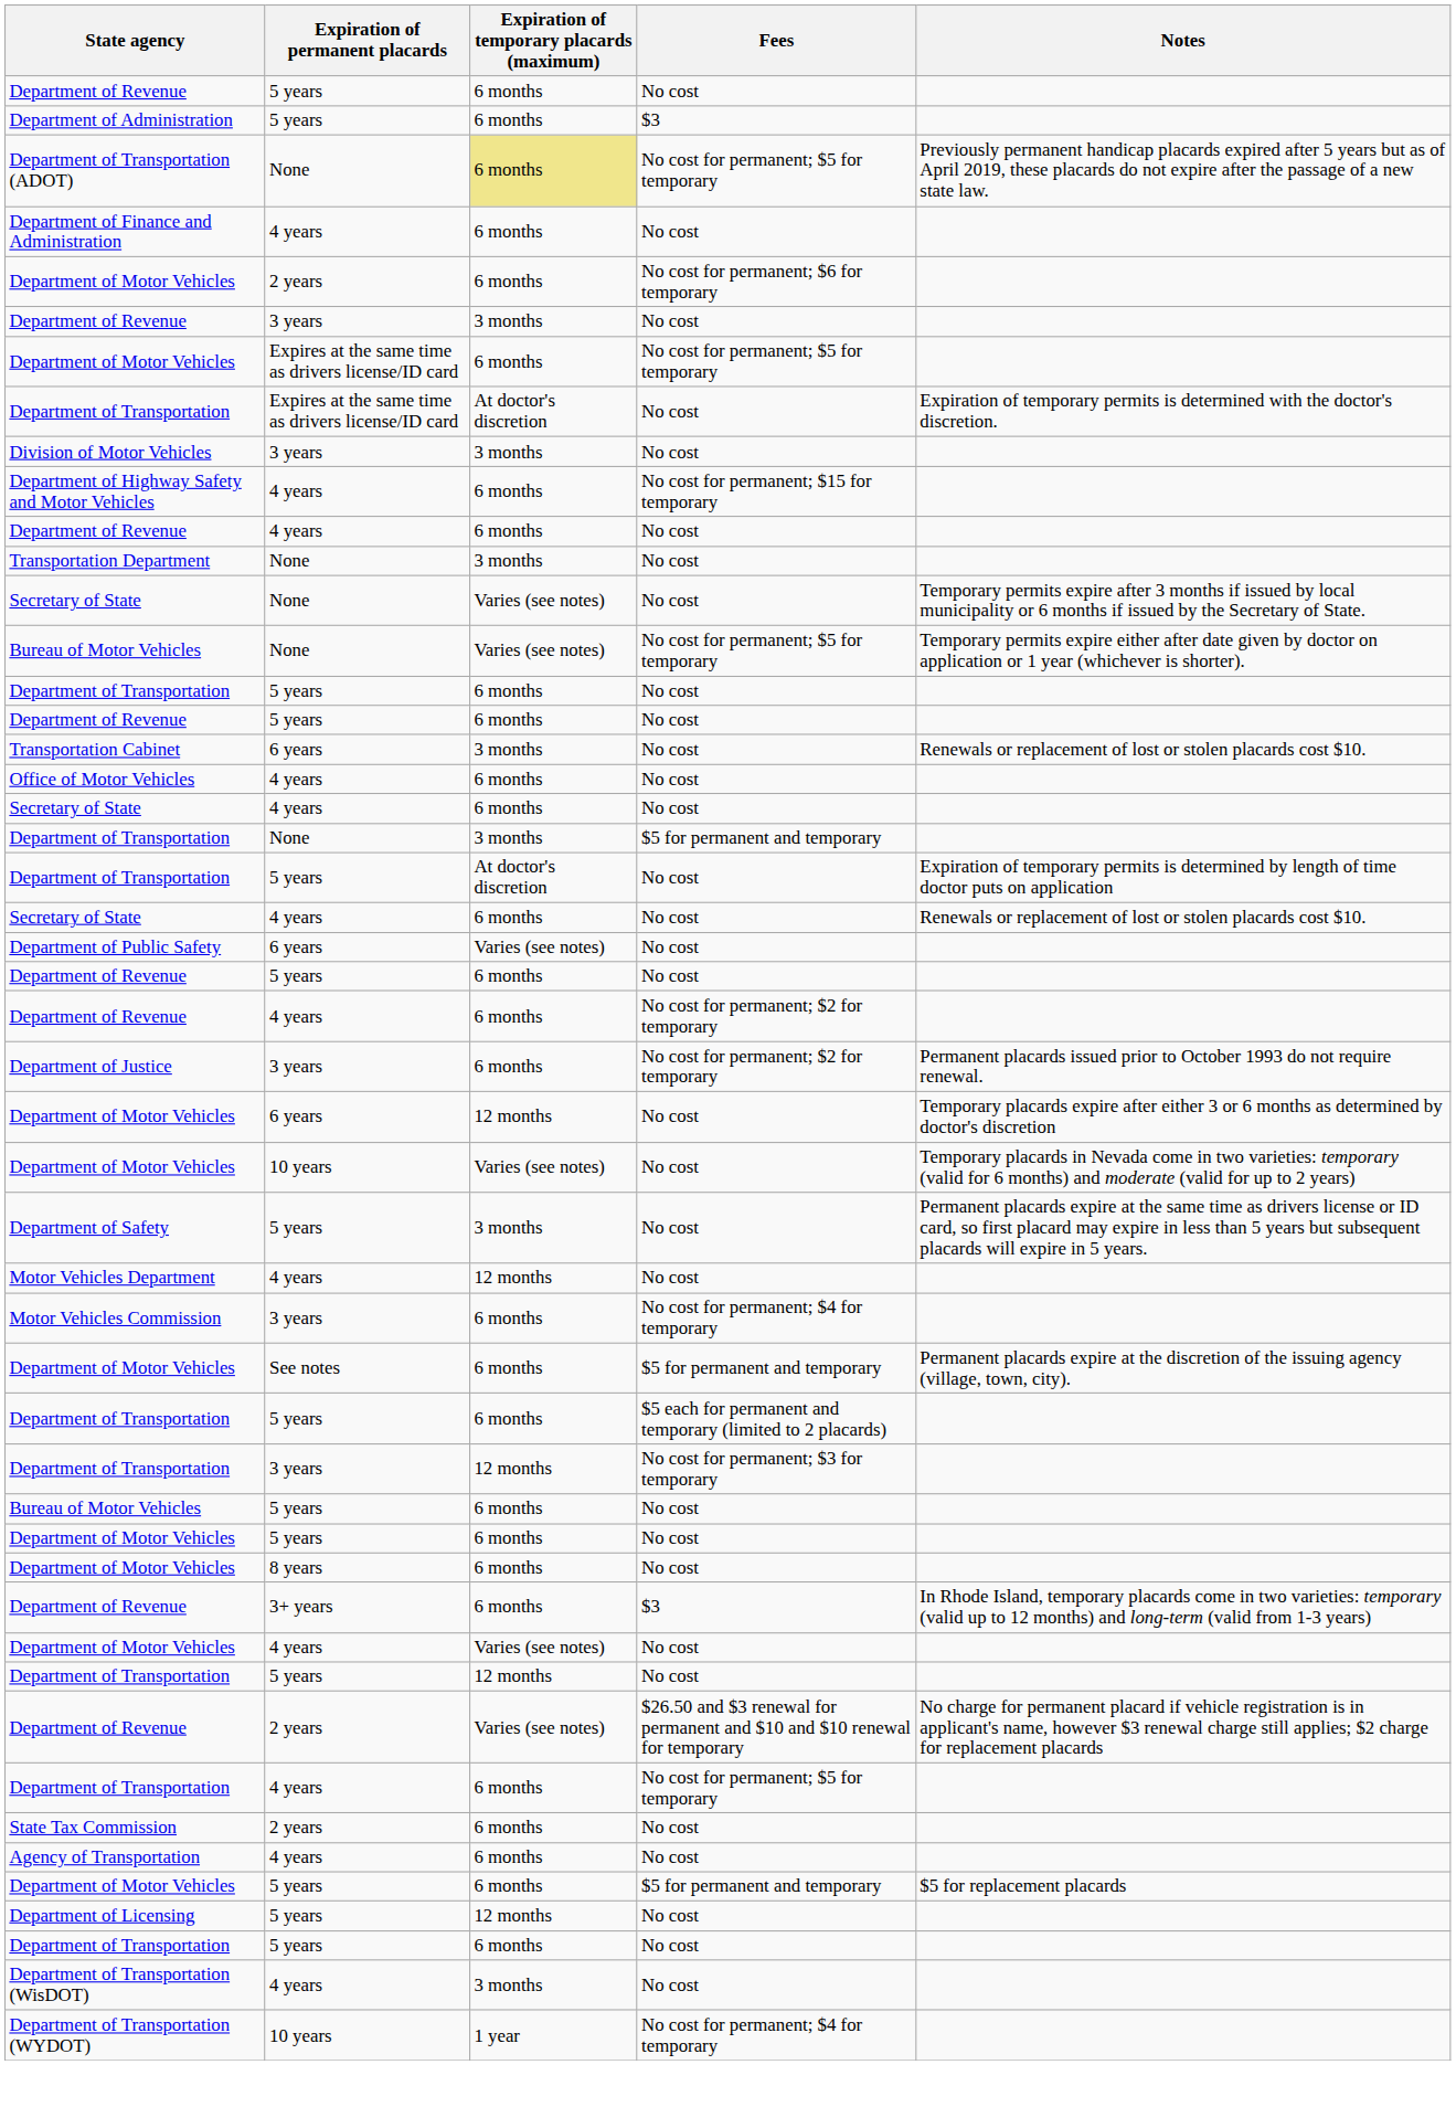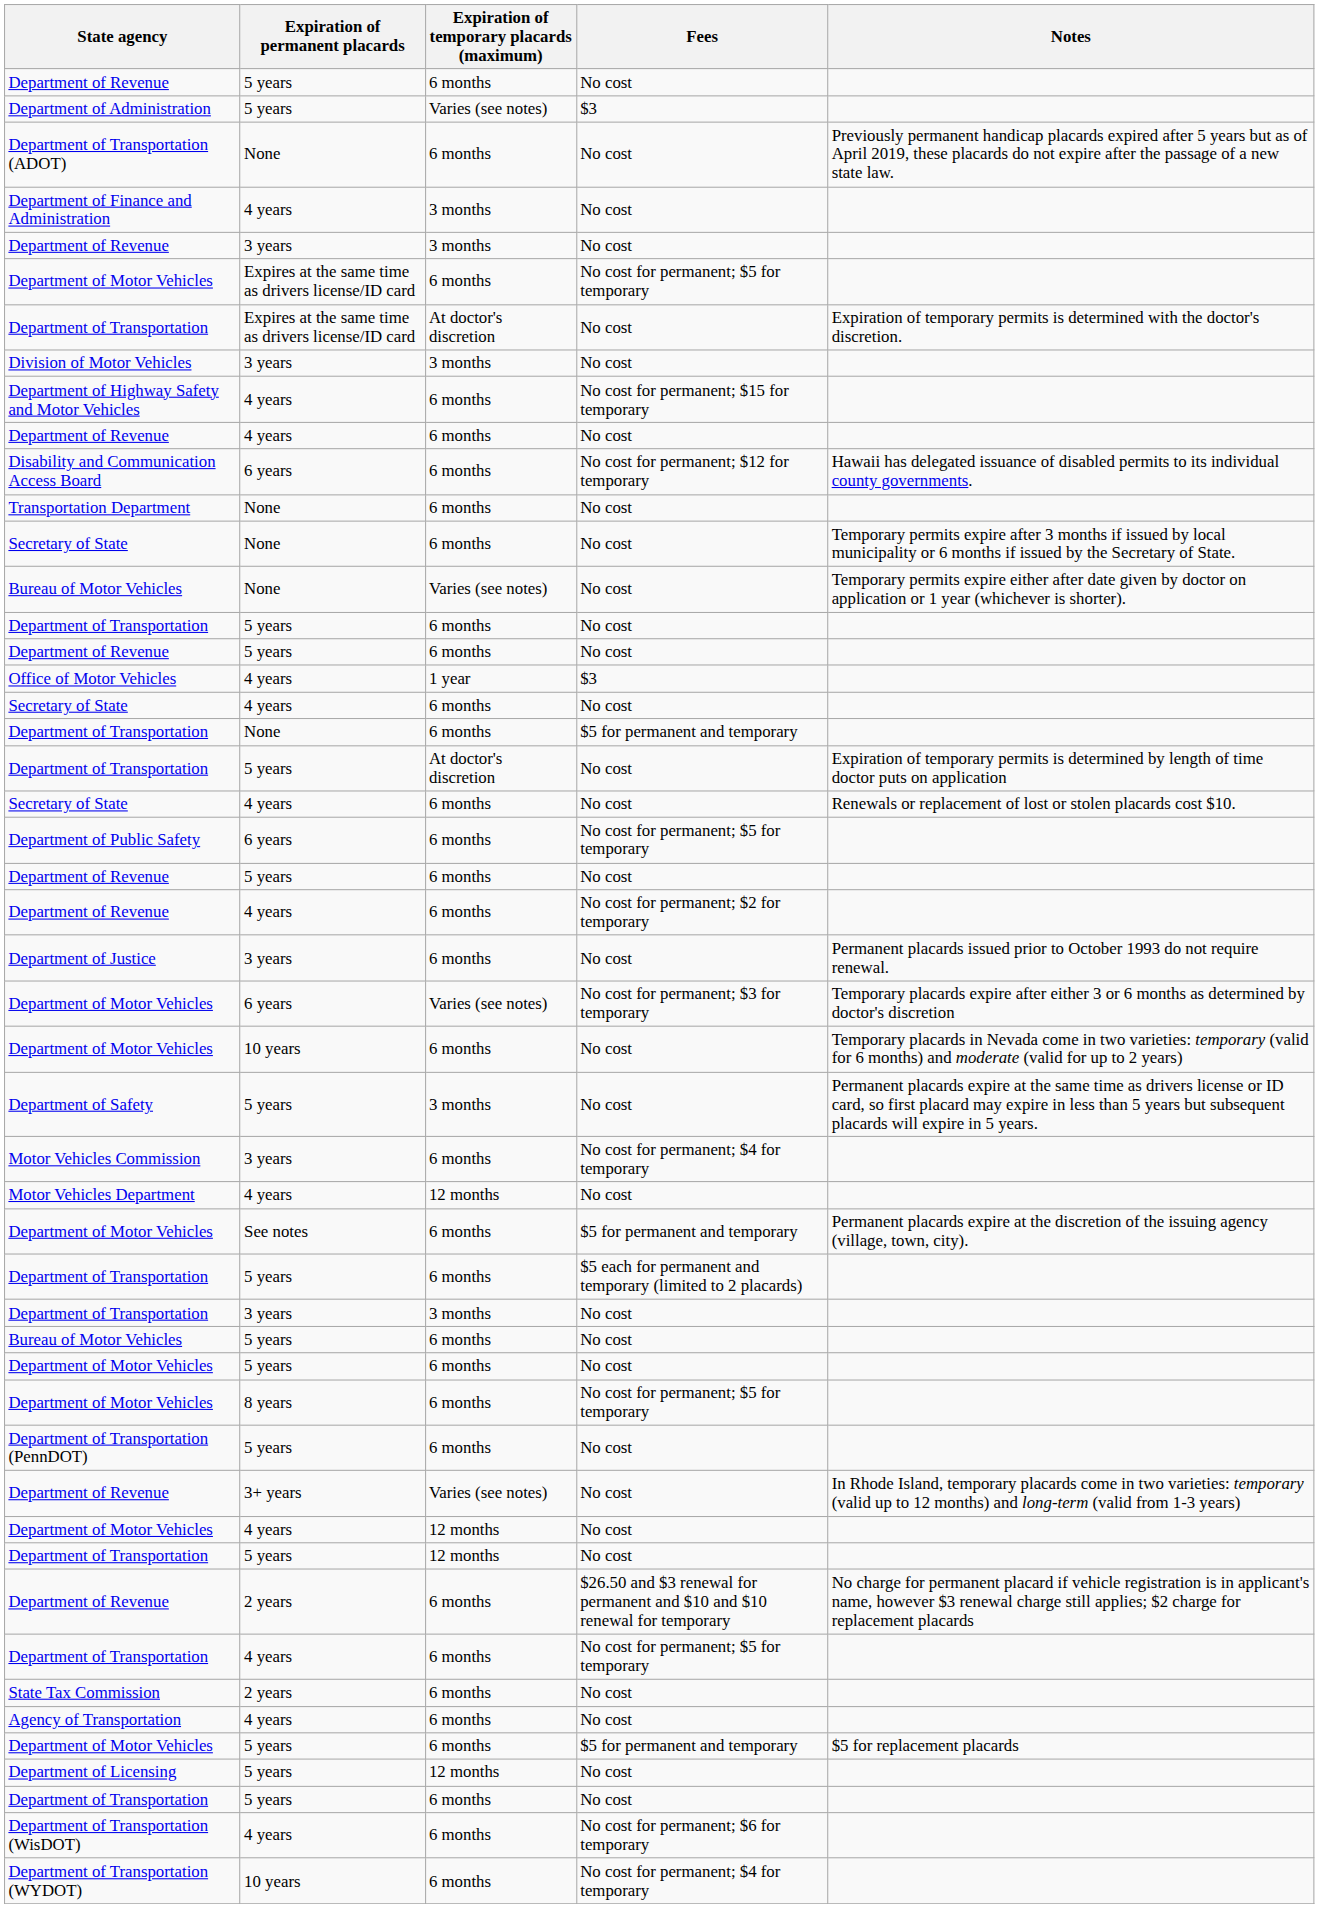 <table class="sortable wikitable">
 <tr>
 <th width="18%">State agency</th>
 <th>Expiration of permanent placards</th>
 <th>Expiration of temporary placards<br>(maximum)</th>
 <th>Fees</th>
 <th>Notes</th>
 </tr>
 <tr>
 <td> <a href='#'>Department of Revenue</a></td>
 <td>5 years</td>
 <td>6 months</td>
 <td>No cost</td>
 <td></td>
 </tr>
 <tr>
 <td> <a href='#'>Department of Administration</a></td>
 <td>5 years</td>
-<td>6 months</td>
+<td>Varies (see notes)</td>
 <td>$3</td>
 <td></td>
 </tr>
 <tr>
 <td> <a href='#'>Department of Transportation</a> (ADOT)</td>
 <td>None</td>
-<td style="background: khaki;">6 months</td>
-<td>No cost for permanent; $5 for temporary</td>
+<td>6 months</td>
+<td>No cost</td>
 <td>Previously permanent handicap placards expired after 5 years but as of April 2019, these placards do not expire after the passage of a new state law.</td>
 </tr>
 <tr>
 <td> <a href='#'>Department of Finance and Administration</a></td>
 <td>4 years</td>
-<td>6 months</td>
+<td>3 months</td>
 <td>No cost</td>
-<td></td>
-</tr>
-<tr>
-<td> <a href='#'>Department of Motor Vehicles</a></td>
-<td>2 years</td>
-<td>6 months</td>
-<td>No cost for permanent; $6 for temporary</td>
 <td></td>
 </tr>
 <tr>
 <td> <a href='#'>Department of Revenue</a></td>
 <td>3 years</td>
 <td>3 months</td>
 <td>No cost</td>
 <td></td>
 </tr>
 <tr>
 <td> <a href='#'>Department of Motor Vehicles</a></td>
 <td>Expires at the same time as drivers license/ID card</td>
 <td>6 months</td>
 <td>No cost for permanent; $5 for temporary</td>
 <td></td>
 </tr>
 <tr>
 <td> <a href='#'>Department of Transportation</a></td>
 <td>Expires at the same time as drivers license/ID card</td>
 <td>At doctor's discretion</td>
 <td>No cost</td>
 <td>Expiration of temporary permits is determined with the doctor's discretion.</td>
 </tr>
 <tr>
 <td> <a href='#'>Division of Motor Vehicles</a></td>
 <td>3 years</td>
 <td>3 months</td>
 <td>No cost</td>
 <td></td>
 </tr>
 <tr>
 <td> <a href='#'>Department of Highway Safety and Motor Vehicles</a></td>
 <td>4 years</td>
 <td>6 months</td>
 <td>No cost for permanent; $15 for temporary</td>
 <td></td>
 </tr>
 <tr>
 <td> <a href='#'>Department of Revenue</a></td>
 <td>4 years</td>
 <td>6 months</td>
 <td>No cost</td>
 <td></td>
 </tr>
 <tr>
+<td> <a href='#'>Disability and Communication Access Board</a></td>
+<td>6 years</td>
+<td>6 months</td>
+<td>No cost for permanent; $12 for temporary</td>
+<td>Hawaii has delegated issuance of disabled permits to its individual <a href='#'>county governments</a>.</td>
+</tr>
+<tr>
 <td> <a href='#'>Transportation Department</a></td>
 <td>None</td>
-<td>3 months</td>
+<td>6 months</td>
 <td>No cost</td>
 <td></td>
 </tr>
 <tr>
 <td> <a href='#'>Secretary of State</a></td>
 <td>None</td>
-<td>Varies (see notes)</td>
+<td>6 months</td>
 <td>No cost</td>
 <td>Temporary permits expire after 3 months if issued by local municipality or 6 months if issued by the Secretary of State.</td>
 </tr>
 <tr>
 <td> <a href='#'>Bureau of Motor Vehicles</a></td>
 <td>None</td>
 <td>Varies (see notes)</td>
-<td>No cost for permanent; $5 for temporary</td>
+<td>No cost</td>
 <td>Temporary permits expire either after date given by doctor on application or 1 year (whichever is shorter).</td>
 </tr>
 <tr>
 <td> <a href='#'>Department of Transportation</a></td>
 <td>5 years</td>
 <td>6 months</td>
 <td>No cost</td>
 <td></td>
 </tr>
 <tr>
 <td> <a href='#'>Department of Revenue</a></td>
 <td>5 years</td>
 <td>6 months</td>
 <td>No cost</td>
 <td></td>
 </tr>
 <tr>
-<td> <a href='#'>Transportation Cabinet</a></td>
-<td>6 years</td>
-<td>3 months</td>
-<td>No cost</td>
-<td>Renewals or replacement of lost or stolen placards cost $10.</td>
-</tr>
-<tr>
 <td> <a href='#'>Office of Motor Vehicles</a></td>
 <td>4 years</td>
-<td>6 months</td>
-<td>No cost</td>
+<td>1 year</td>
+<td>$3</td>
 <td></td>
 </tr>
 <tr>
 <td> <a href='#'>Secretary of State</a></td>
 <td>4 years</td>
 <td>6 months</td>
 <td>No cost</td>
 <td></td>
 </tr>
 <tr>
 <td> <a href='#'>Department of Transportation</a></td>
 <td>None</td>
-<td>3 months</td>
+<td>6 months</td>
 <td>$5 for permanent and temporary</td>
 <td></td>
 </tr>
 <tr>
 <td> <a href='#'>Department of Transportation</a></td>
 <td>5 years</td>
 <td>At doctor's discretion</td>
 <td>No cost</td>
 <td>Expiration of temporary permits is determined by length of time doctor puts on application</td>
 </tr>
 <tr>
 <td> <a href='#'>Secretary of State</a></td>
 <td>4 years</td>
 <td>6 months</td>
 <td>No cost</td>
 <td>Renewals or replacement of lost or stolen placards cost $10.</td>
 </tr>
 <tr>
 <td> <a href='#'>Department of Public Safety</a></td>
 <td>6 years</td>
-<td>Varies (see notes)</td>
-<td>No cost</td>
+<td>6 months</td>
+<td>No cost for permanent; $5 for temporary</td>
 <td></td>
 </tr>
 <tr>
 <td> <a href='#'>Department of Revenue</a></td>
 <td>5 years</td>
 <td>6 months</td>
 <td>No cost</td>
 <td></td>
 </tr>
 <tr>
 <td> <a href='#'>Department of Revenue</a></td>
 <td>4 years</td>
 <td>6 months</td>
 <td>No cost for permanent; $2 for temporary</td>
 <td></td>
 </tr>
 <tr>
 <td> <a href='#'>Department of Justice</a></td>
 <td>3 years</td>
 <td>6 months</td>
-<td>No cost for permanent; $2 for temporary</td>
+<td>No cost</td>
 <td>Permanent placards issued prior to October 1993 do not require renewal.</td>
 </tr>
 <tr>
 <td> <a href='#'>Department of Motor Vehicles</a></td>
 <td>6 years</td>
-<td>12 months</td>
-<td>No cost</td>
+<td>Varies (see notes)</td>
+<td>No cost for permanent; $3 for temporary</td>
 <td>Temporary placards expire after either 3 or 6 months as determined by doctor's discretion</td>
 </tr>
 <tr>
 <td> <a href='#'>Department of Motor Vehicles</a></td>
 <td>10 years</td>
-<td>Varies (see notes)</td>
+<td>6 months</td>
 <td>No cost</td>
 <td>Temporary placards in Nevada come in two varieties: <em>temporary</em> (valid for 6 months) and <em>moderate</em> (valid for up to 2 years)</td>
 </tr>
 <tr>
 <td> <a href='#'>Department of Safety</a></td>
 <td>5 years</td>
 <td>3 months</td>
 <td>No cost</td>
 <td>Permanent placards expire at the same time as drivers license or ID card, so first placard may expire in less than 5 years but subsequent placards will expire in 5 years.</td>
 </tr>
 <tr>
+<td> <a href='#'>Motor Vehicles Commission</a></td>
+<td>3 years</td>
+<td>6 months</td>
+<td>No cost for permanent; $4 for temporary</td>
+<td></td>
+</tr>
+<tr>
 <td> <a href='#'>Motor Vehicles Department</a></td>
 <td>4 years</td>
 <td>12 months</td>
 <td>No cost</td>
-<td></td>
-</tr>
-<tr>
-<td> <a href='#'>Motor Vehicles Commission</a></td>
-<td>3 years</td>
-<td>6 months</td>
-<td>No cost for permanent; $4 for temporary</td>
 <td></td>
 </tr>
 <tr>
 <td> <a href='#'>Department of Motor Vehicles</a></td>
 <td>See notes</td>
 <td>6 months</td>
 <td>$5 for permanent and temporary</td>
 <td>Permanent placards expire at the discretion of the issuing agency (village, town, city).</td>
 </tr>
 <tr>
 <td> <a href='#'>Department of Transportation</a></td>
 <td>5 years</td>
 <td>6 months</td>
 <td>$5 each for permanent and temporary (limited to 2 placards)</td>
 <td></td>
 </tr>
 <tr>
 <td> <a href='#'>Department of Transportation</a></td>
 <td>3 years</td>
-<td>12 months</td>
-<td>No cost for permanent; $3 for temporary</td>
+<td>3 months</td>
+<td>No cost</td>
 <td></td>
 </tr>
 <tr>
 <td> <a href='#'>Bureau of Motor Vehicles</a></td>
 <td>5 years</td>
 <td>6 months</td>
 <td>No cost</td>
 <td></td>
 </tr>
 <tr>
 <td> <a href='#'>Department of Motor Vehicles</a></td>
 <td>5 years</td>
 <td>6 months</td>
 <td>No cost</td>
 <td></td>
 </tr>
 <tr>
 <td> <a href='#'>Department of Motor Vehicles</a></td>
 <td>8 years</td>
 <td>6 months</td>
+<td>No cost for permanent; $5 for temporary</td>
+<td></td>
+</tr>
+<tr>
+<td> <a href='#'>Department of Transportation</a> (PennDOT)</td>
+<td>5 years</td>
+<td>6 months</td>
 <td>No cost</td>
 <td></td>
 </tr>
 <tr>
 <td> <a href='#'>Department of Revenue</a></td>
 <td>3+ years</td>
-<td>6 months</td>
-<td>$3</td>
+<td>Varies (see notes)</td>
+<td>No cost</td>
 <td>In Rhode Island, temporary placards come in two varieties: <em>temporary</em> (valid up to 12 months) and <em>long-term</em> (valid from 1-3 years)</td>
 </tr>
 <tr>
 <td> <a href='#'>Department of Motor Vehicles</a></td>
 <td>4 years</td>
-<td>Varies (see notes)</td>
+<td>12 months</td>
 <td>No cost</td>
 <td></td>
 </tr>
 <tr>
 <td> <a href='#'>Department of Transportation</a></td>
 <td>5 years</td>
 <td>12 months</td>
 <td>No cost</td>
 <td></td>
 </tr>
 <tr>
 <td> <a href='#'>Department of Revenue</a></td>
 <td>2 years</td>
-<td>Varies (see notes)</td>
+<td>6 months</td>
 <td>$26.50 and $3 renewal for permanent and $10 and $10 renewal for temporary</td>
 <td>No charge for permanent placard if vehicle registration is in applicant's name, however $3 renewal charge still applies; $2 charge for replacement placards</td>
 </tr>
 <tr>
 <td> <a href='#'>Department of Transportation</a></td>
 <td>4 years</td>
 <td>6 months</td>
 <td>No cost for permanent; $5 for temporary</td>
 <td></td>
 </tr>
 <tr>
 <td> <a href='#'>State Tax Commission</a></td>
 <td>2 years</td>
 <td>6 months</td>
 <td>No cost</td>
 <td></td>
 </tr>
 <tr>
 <td> <a href='#'>Agency of Transportation</a></td>
 <td>4 years</td>
 <td>6 months</td>
 <td>No cost</td>
 <td></td>
 </tr>
 <tr>
 <td> <a href='#'>Department of Motor Vehicles</a></td>
 <td>5 years</td>
 <td>6 months</td>
 <td>$5 for permanent and temporary</td>
 <td>$5 for replacement placards</td>
 </tr>
 <tr>
 <td> <a href='#'>Department of Licensing</a></td>
 <td>5 years</td>
 <td>12 months</td>
 <td>No cost</td>
 <td></td>
 </tr>
 <tr>
 <td> <a href='#'>Department of Transportation</a></td>
 <td>5 years</td>
 <td>6 months</td>
 <td>No cost</td>
 <td></td>
 </tr>
 <tr>
 <td> <a href='#'>Department of Transportation</a> (WisDOT)</td>
 <td>4 years</td>
-<td>3 months</td>
-<td>No cost</td>
+<td>6 months</td>
+<td>No cost for permanent; $6 for temporary</td>
 <td></td>
 </tr>
 <tr>
 <td> <a href='#'>Department of Transportation</a> (WYDOT)</td>
 <td>10 years</td>
-<td>1 year</td>
+<td>6 months</td>
 <td>No cost for permanent; $4 for temporary</td>
 <td></td>
 </tr>
 <tr>
 </tr>
 </table>
